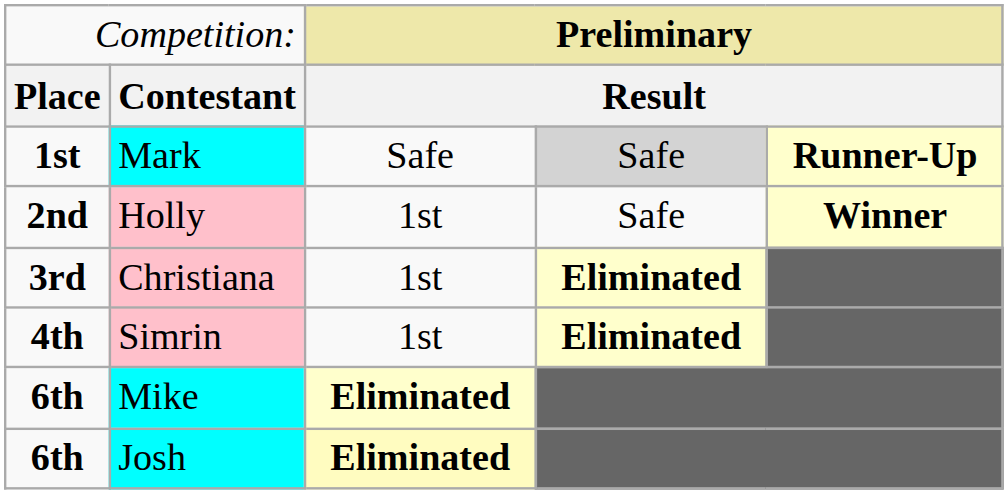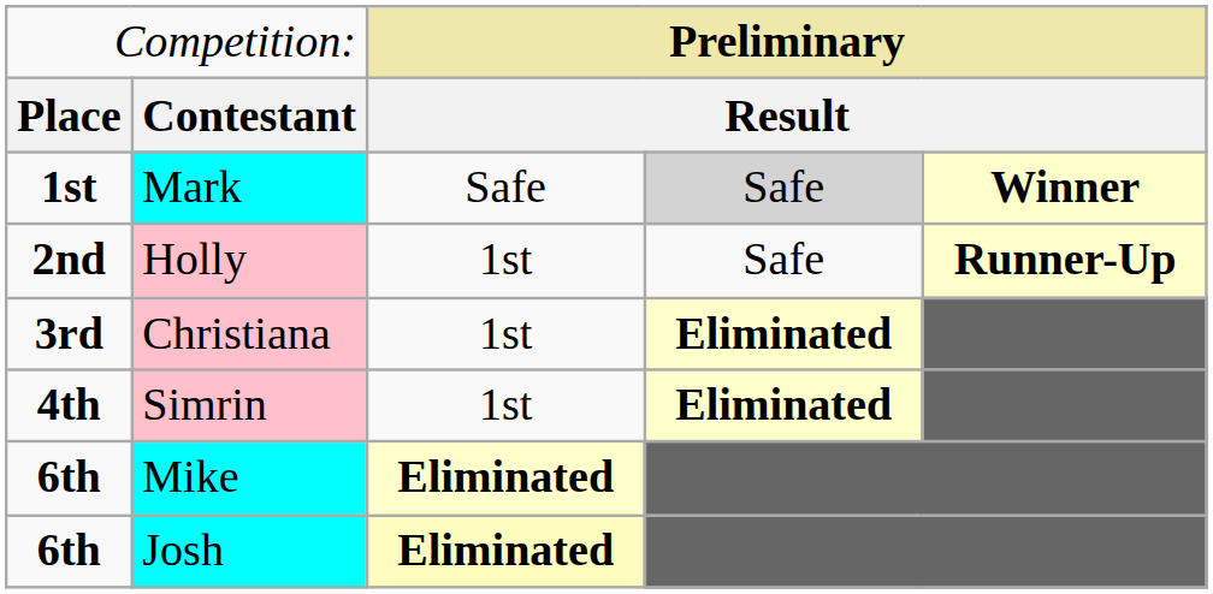 <table class="wikitable">
 <tr>
 <td width=30% colspan="2" align="right"><em>Competition:</em></td>
 <td colspan="11" bgcolor="palegoldenrod" align="Center"><strong>Preliminary</strong></td>
 </tr>
 <tr>
 <th>Place</th>
 <th>Contestant</th>
 <th colspan="14" align="center">Result</th>
 </tr>
 <tr>
 <td align="center"><strong>1st</strong></td>
 <td bgcolor="cyan">Mark</td>
 <td align="center">Safe</td>
 <td align="center" style="background: lightgrey;">Safe</td>
-<td bgcolor="FFFFCC" align="center"><strong>Runner-Up</strong></td>
+<td bgcolor="FFFFCC" align="center"><strong>Winner</strong></td>
 </tr>
 <tr>
 <td align="center"><strong>2nd</strong></td>
 <td bgcolor="pink">Holly</td>
 <td align="center">1st</td>
 <td align="center">Safe</td>
-<td bgcolor="FFFFCC" align="center"><strong>Winner</strong></td>
+<td bgcolor="FFFFCC" align="center"><strong>Runner-Up</strong></td>
 </tr>
 <tr>
 <td align="center"><strong>3rd</strong></td>
 <td bgcolor="pink">Christiana</td>
 <td align="center">1st</td>
 <td bgcolor="FFFFCC" align="center"><strong>Eliminated</strong></td>
 <td colspan="1" bgcolor="666666"></td>
 </tr>
 <tr>
 <td align="center"><strong>4th</strong></td>
 <td bgcolor="pink">Simrin</td>
 <td align="center">1st</td>
 <td bgcolor="FFFFCC" align="center"><strong>Eliminated</strong></td>
 <td colspan="1" bgcolor="666666"></td>
 </tr>
 <tr>
 <td align="center"><strong>6th</strong></td>
 <td bgcolor="cyan">Mike</td>
 <td bgcolor="FFFFCC" align="center"><strong>Eliminated</strong></td>
 <td colspan="2" bgcolor="666666"></td>
 </tr>
 <tr>
 <td align="center"><strong>6th</strong></td>
 <td bgcolor="cyan">Josh</td>
 <td bgcolor="FFFCC" align="center"><strong>Eliminated</strong></td>
 <td colspan="2" bgcolor="666666"></td>
 </tr>
 </table>
